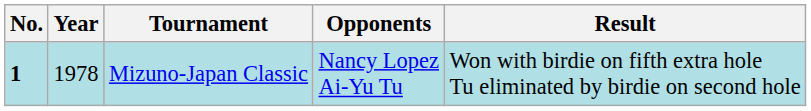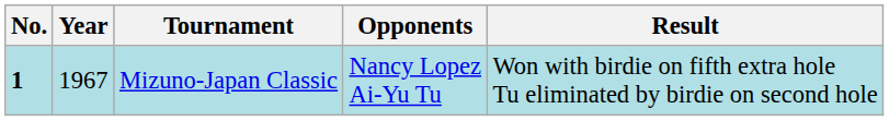 <table class="wikitable" style="font-size:95%;">
 <tr>
 <th>No.</th>
 <th>Year</th>
 <th>Tournament</th>
 <th>Opponents</th>
 <th>Result</th>
 </tr>
 <tr style="background:#B0E0E6;">
 <td><strong>1</strong></td>
-<td>1978</td>
+<td>1967</td>
 <td><a href='#'>Mizuno-Japan Classic</a></td>
 <td> <a href='#'>Nancy Lopez</a><br> <a href='#'>Ai-Yu Tu</a></td>
 <td>Won with birdie on fifth extra hole<br>Tu eliminated by birdie on second hole</td>
 </tr>
 </table>
